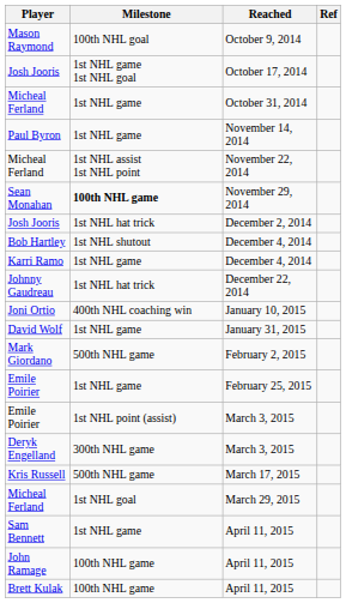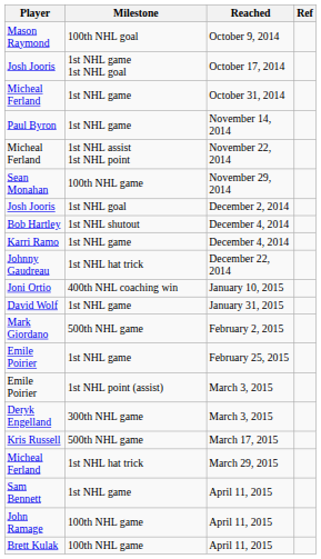 <table class="wikitable sortable" style="width:52%;">
 <tr align=center>
 <th style="width:20%;">Player</th>
 <th style="width:50%;">Milestone</th>
 <th style="width:30%;" data-sort-type="date">Reached</th>
 <th style="width:10%;" data-sort-type="date">Ref</th>
 </tr>
 <tr>
 <td><a href='#'>Mason Raymond</a></td>
 <td>100th NHL goal</td>
 <td>October 9, 2014</td>
 <td></td>
 </tr>
 <tr>
 <td><a href='#'>Josh Jooris</a></td>
 <td>1st NHL game<br>1st NHL goal</td>
 <td>October 17, 2014</td>
 <td></td>
 </tr>
 <tr>
 <td><a href='#'>Micheal Ferland</a></td>
 <td>1st NHL game</td>
 <td>October 31, 2014</td>
 <td></td>
 </tr>
 <tr>
 <td><a href='#'>Paul Byron</a></td>
 <td>1st NHL game</td>
 <td>November 14, 2014</td>
 <td></td>
 </tr>
 <tr>
 <td>Micheal Ferland</td>
 <td>1st NHL assist<br>1st NHL point</td>
 <td>November 22, 2014</td>
 <td></td>
 </tr>
 <tr>
 <td><a href='#'>Sean Monahan</a></td>
-<td><strong>100th NHL game</strong></td>
+<td>100th NHL game</td>
 <td>November 29, 2014</td>
 <td></td>
 </tr>
 <tr>
 <td><a href='#'>Josh Jooris</a></td>
-<td>1st NHL hat trick</td>
+<td>1st NHL goal</td>
 <td>December 2, 2014</td>
 <td></td>
 </tr>
 <tr>
 <td><a href='#'>Bob Hartley</a></td>
 <td>1st NHL shutout</td>
 <td>December 4, 2014</td>
 <td></td>
 </tr>
 <tr>
 <td><a href='#'>Karri Ramo</a></td>
 <td>1st NHL game</td>
 <td>December 4, 2014</td>
 <td></td>
 </tr>
 <tr>
 <td><a href='#'>Johnny Gaudreau</a></td>
 <td>1st NHL hat trick</td>
 <td>December 22, 2014</td>
 <td></td>
 </tr>
 <tr>
 <td><a href='#'>Joni Ortio</a></td>
 <td>400th NHL coaching win</td>
 <td>January 10, 2015</td>
 <td></td>
 </tr>
 <tr>
 <td><a href='#'>David Wolf</a></td>
 <td>1st NHL game</td>
 <td>January 31, 2015</td>
 <td></td>
 </tr>
 <tr>
 <td><a href='#'>Mark Giordano</a></td>
 <td>500th NHL game</td>
 <td>February 2, 2015</td>
 <td></td>
 </tr>
 <tr>
 <td><a href='#'>Emile Poirier</a></td>
 <td>1st NHL game</td>
 <td>February 25, 2015</td>
 <td></td>
 </tr>
 <tr>
 <td>Emile Poirier</td>
 <td>1st NHL point (assist)</td>
 <td>March 3, 2015</td>
 <td></td>
 </tr>
 <tr>
 <td><a href='#'>Deryk Engelland</a></td>
 <td>300th NHL game</td>
 <td>March 3, 2015</td>
 <td></td>
 </tr>
 <tr>
 <td><a href='#'>Kris Russell</a></td>
 <td>500th NHL game</td>
 <td>March 17, 2015</td>
 <td></td>
 </tr>
 <tr>
 <td><a href='#'>Micheal Ferland</a></td>
-<td>1st NHL goal</td>
+<td>1st NHL hat trick</td>
 <td>March 29, 2015</td>
 <td></td>
 </tr>
 <tr>
 <td><a href='#'>Sam Bennett</a></td>
 <td>1st NHL game</td>
 <td>April 11, 2015</td>
 <td></td>
 </tr>
 <tr>
 <td><a href='#'>John Ramage</a></td>
 <td>100th NHL game</td>
 <td>April 11, 2015</td>
 <td></td>
 </tr>
 <tr>
 <td><a href='#'>Brett Kulak</a></td>
 <td>100th NHL game</td>
 <td>April 11, 2015</td>
 <td></td>
 </tr>
 </table>
